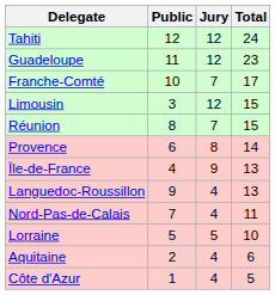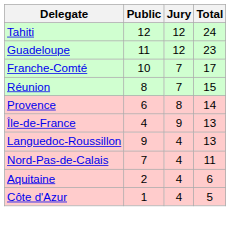 <table class="wikitable sortable" style="font-size: 95%;">
 <tr>
 <th scope=col>Delegate</th>
 <th scope=col>Public</th>
 <th scope=col>Jury</th>
 <th scope=col>Total</th>
 </tr>
 <tr align="center" bgcolor="D0FFD0">
 <td align="left"><a href='#'>Tahiti</a></td>
 <td>12</td>
 <td>12</td>
 <td>24</td>
 </tr>
 <tr align="center" bgcolor="D0FFD0">
 <td align="left"><a href='#'>Guadeloupe</a></td>
 <td>11</td>
 <td>12</td>
 <td>23</td>
 </tr>
 <tr align="center" bgcolor="D0FFD0">
 <td align="left"><a href='#'>Franche-Comté</a></td>
 <td>10</td>
 <td>7</td>
 <td>17</td>
-</tr>
-<tr align="center" bgcolor="D0FFD0">
-<td align="left"><a href='#'>Limousin</a></td>
-<td>3</td>
-<td>12</td>
-<td>15</td>
 </tr>
 <tr align="center" bgcolor="D0FFD0">
 <td align="left"><a href='#'>Réunion</a></td>
 <td>8</td>
 <td>7</td>
 <td>15</td>
 </tr>
 <tr align="center" bgcolor="FFCCCC">
 <td align="left"><a href='#'>Provence</a></td>
 <td>6</td>
 <td>8</td>
 <td>14</td>
 </tr>
 <tr align="center" bgcolor="FFCCCC">
 <td align="left"><a href='#'>Île-de-France</a></td>
 <td>4</td>
 <td>9</td>
 <td>13</td>
 </tr>
 <tr align="center" bgcolor="FFCCCC">
 <td align="left"><a href='#'>Languedoc-Roussillon</a></td>
 <td>9</td>
 <td>4</td>
 <td>13</td>
 </tr>
 <tr align="center" bgcolor="FFCCCC">
 <td align="left"><a href='#'>Nord-Pas-de-Calais</a></td>
 <td>7</td>
 <td>4</td>
 <td>11</td>
 </tr>
 <tr align="center" bgcolor="FFCCCC">
-<td align="left"><a href='#'>Lorraine</a></td>
-<td>5</td>
-<td>5</td>
-<td>10</td>
-</tr>
-<tr align="center" bgcolor="FFCCCC">
 <td align="left"><a href='#'>Aquitaine</a></td>
 <td>2</td>
 <td>4</td>
 <td>6</td>
 </tr>
 <tr align="center" bgcolor="FFCCCC">
 <td align="left"><a href='#'>Côte d'Azur</a></td>
 <td>1</td>
 <td>4</td>
 <td>5</td>
 </tr>
 </table>
